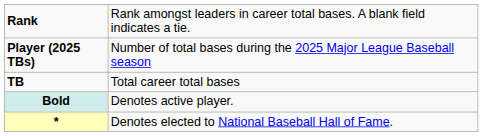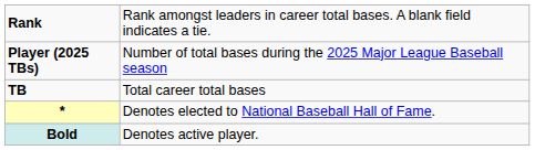 <table class="wikitable" style="font-size:100%;">
 <tr>
 <td><strong>Rank</strong></td>
 <td>Rank amongst leaders in career total bases. A blank field indicates a tie.</td>
 </tr>
 <tr>
 <td><strong>Player (2025 TBs)</strong></td>
 <td>Number of total bases during the <a href='#'>2025 Major League Baseball season</a></td>
 </tr>
 <tr>
 <td><strong>TB</strong></td>
 <td>Total career total bases</td>
 </tr>
 <tr>
+<th scope="row" style="background-color:#ffffbb">*</th>
+<td>Denotes elected to <a href='#'>National Baseball Hall of Fame</a>. <br></td>
+</tr>
+<tr>
 <th scope="row" style="background:#cfecec;"><strong>Bold</strong></th>
 <td>Denotes active player.<br></td>
 </tr>
-<tr>
-<th scope="row" style="background-color:#ffffbb">*</th>
-<td>Denotes elected to <a href='#'>National Baseball Hall of Fame</a>. <br></td>
-</tr>
 </table>
